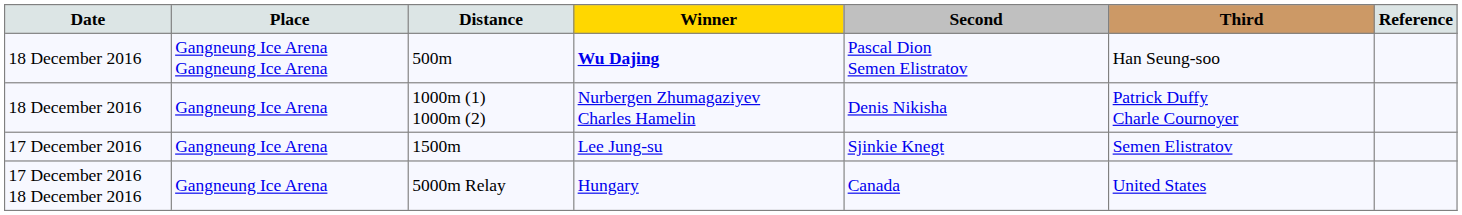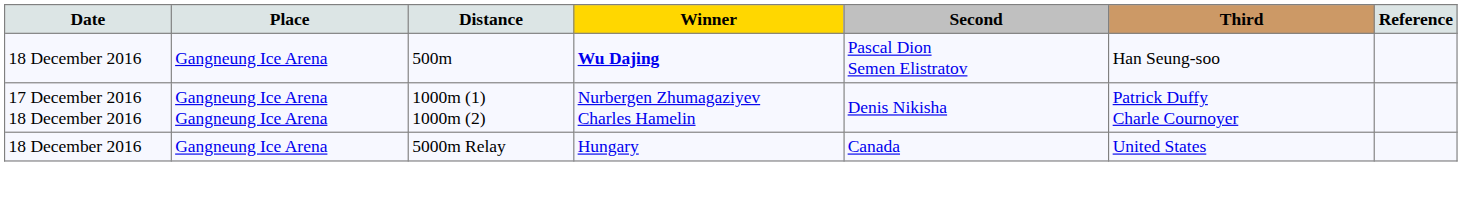 <table bgcolor="#f7f8ff" cellpadding="3" cellspacing="0" border="1" style="font-size: 95%; border: gray solid 1px; border-collapse: collapse;">
 <tr bgcolor="#CCCCCC" (1>
 <td align="center" bgcolor="#DCE5E5" width="150"><strong>Date</strong></td>
 <td align="center" bgcolor="#DCE5E5" width="220"><strong>Place</strong></td>
 <td align="center" bgcolor="#DCE5E5" width="150"><strong>Distance</strong></td>
 <td align="center" bgcolor="gold" width="250"><strong>Winner</strong></td>
 <td align="center" bgcolor="silver" width="250"><strong>Second</strong></td>
 <td align="center" bgcolor="CC9966" width="250"><strong>Third</strong></td>
 <td align="center" bgcolor="#DCE5E5" width="30"><strong>Reference</strong></td>
 </tr>
 <tr align="left">
 <td>18 December 2016</td>
-<td><a href='#'>Gangneung Ice Arena</a><br><a href='#'>Gangneung Ice Arena</a></td>
+<td><a href='#'>Gangneung Ice Arena</a></td>
 <td>500m</td>
 <td><strong> <a href='#'>Wu Dajing</a></strong></td>
 <td> <a href='#'>Pascal Dion</a><br> <a href='#'>Semen Elistratov </a></td>
 <td> Han Seung-soo</td>
 <td></td>
 </tr>
 <tr align="left">
-<td>18 December 2016</td>
-<td><a href='#'>Gangneung Ice Arena</a></td>
+<td>17 December 2016<br>18 December 2016</td>
+<td><a href='#'>Gangneung Ice Arena</a><br><a href='#'>Gangneung Ice Arena</a></td>
 <td>1000m (1)<br>1000m (2)</td>
 <td> <a href='#'>Nurbergen Zhumagaziyev</a><br> <a href='#'>Charles Hamelin</a></td>
 <td> <a href='#'>Denis Nikisha</a></td>
 <td> <a href='#'>Patrick Duffy</a><br> <a href='#'>Charle Cournoyer</a></td>
 <td></td>
 </tr>
 <tr align="left">
-<td>17 December 2016</td>
-<td><a href='#'>Gangneung Ice Arena</a></td>
-<td>1500m</td>
-<td> <a href='#'>Lee Jung-su</a></td>
-<td> <a href='#'>Sjinkie Knegt</a></td>
-<td> <a href='#'>Semen Elistratov </a></td>
-<td></td>
-</tr>
-<tr align="left">
-<td>17 December 2016<br>18 December 2016</td>
+<td>18 December 2016</td>
 <td><a href='#'>Gangneung Ice Arena</a></td>
 <td>5000m Relay</td>
 <td> <a href='#'>Hungary</a></td>
 <td> <a href='#'>Canada</a></td>
 <td> <a href='#'>United States</a></td>
 <td></td>
 </tr>
 </table>
